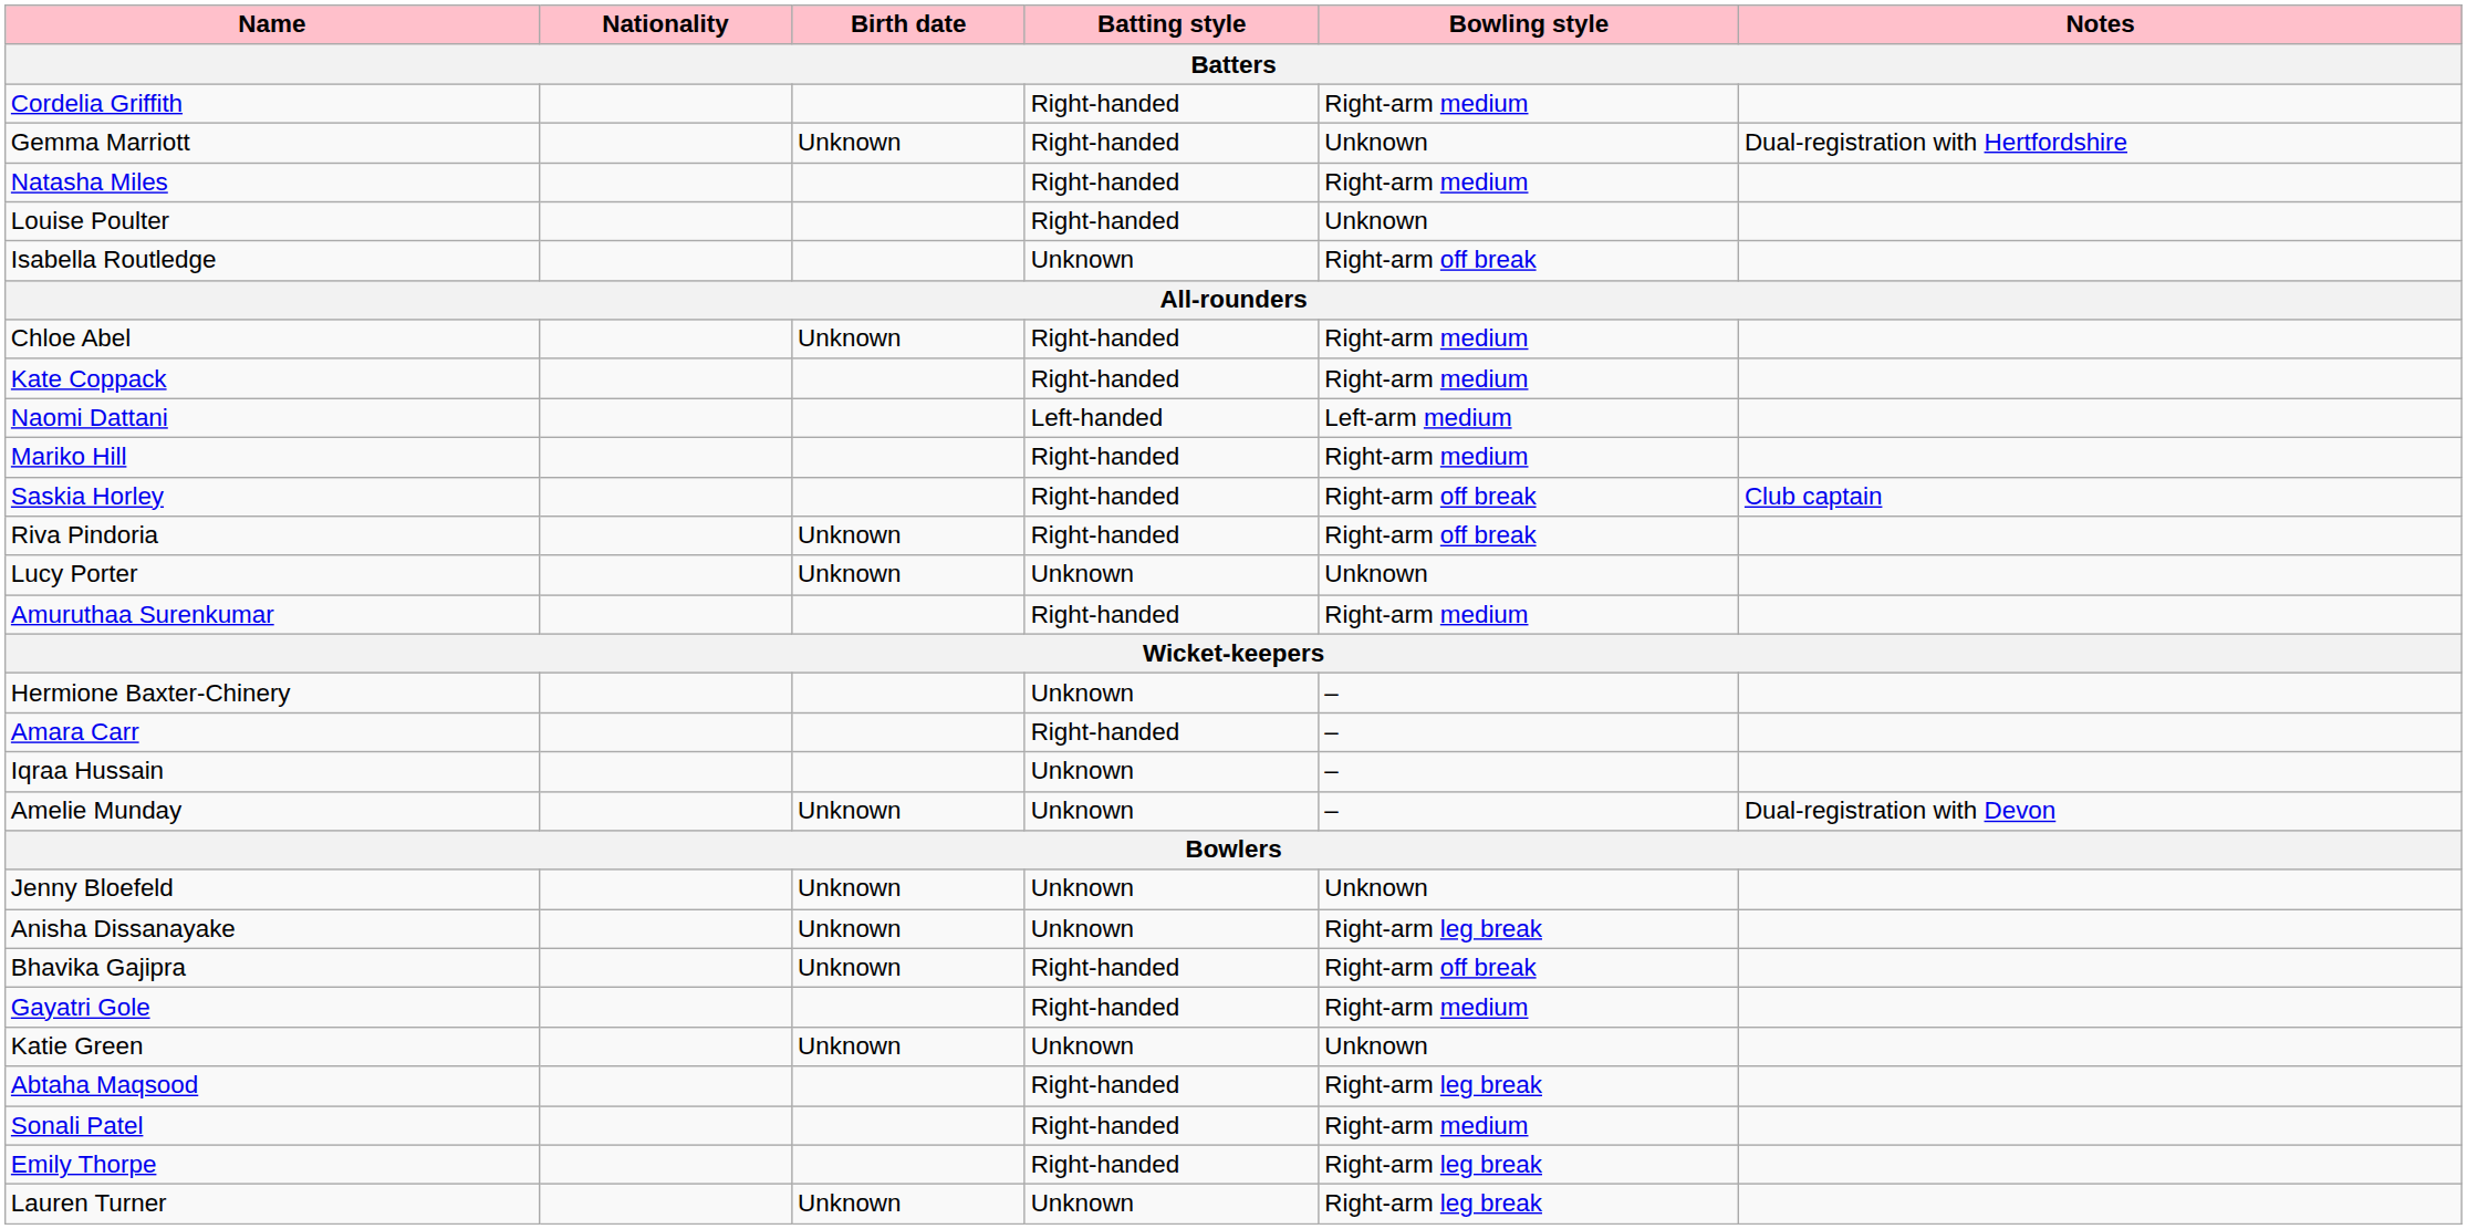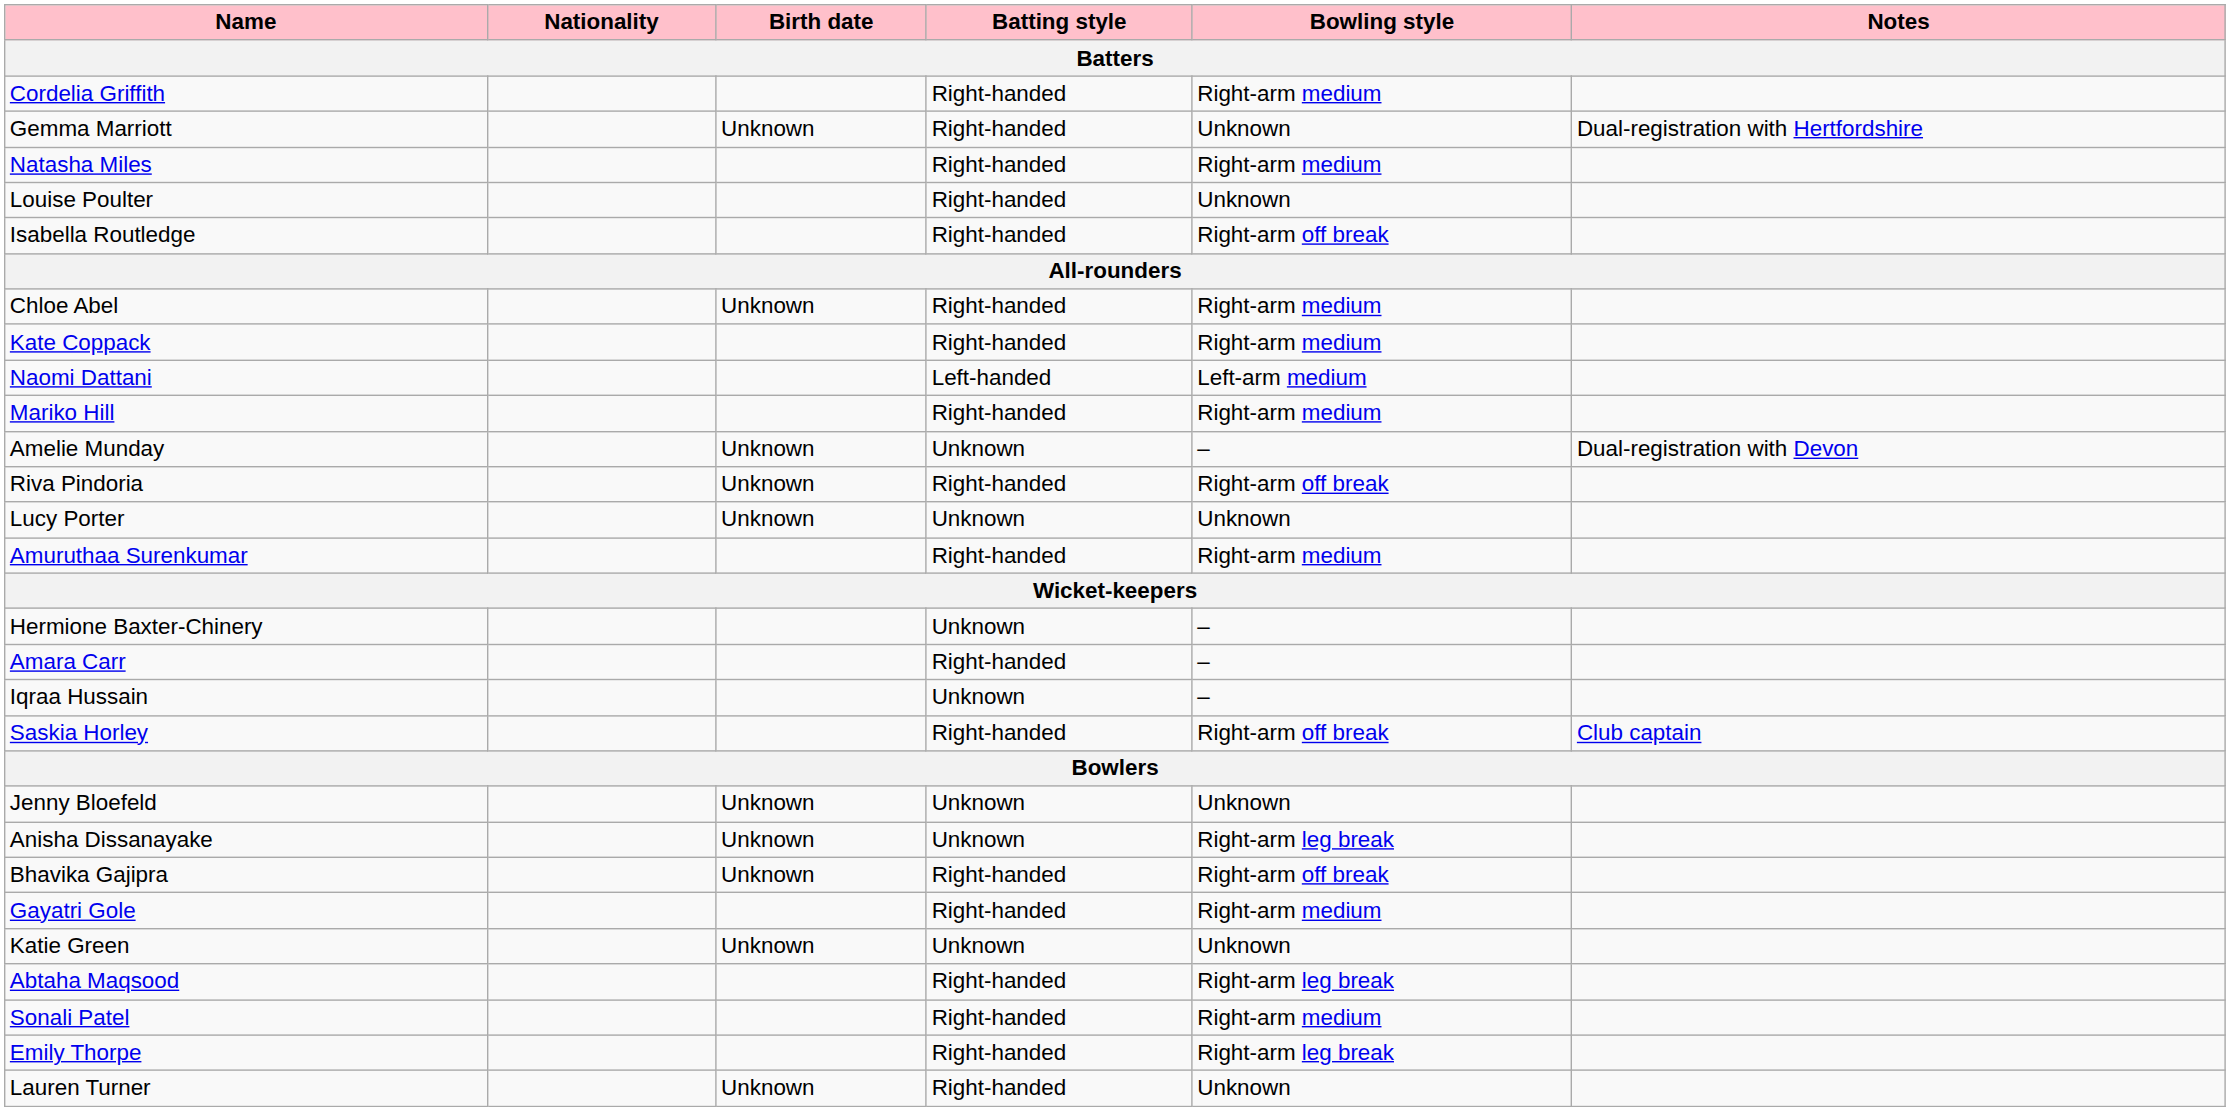 <table class="wikitable"  style="width:80%;">
 <tr>
 <th style="background:pink; color:black">Name</th>
 <th style="background:pink; color:black">Nationality</th>
 <th style="background:pink; color:black">Birth date</th>
 <th style="background:pink; color:black">Batting style</th>
 <th style="background:pink; color:black">Bowling style</th>
 <th style="background:pink; color:black">Notes</th>
 </tr>
 <tr>
 <th colspan="6">Batters</th>
 </tr>
 <tr>
 <td><a href='#'>Cordelia Griffith</a></td>
 <td style="text-align:center"></td>
 <td></td>
 <td>Right-handed</td>
 <td>Right-arm <a href='#'>medium</a></td>
 <td></td>
 </tr>
 <tr>
 <td>Gemma Marriott</td>
 <td style="text-align:center"></td>
 <td>Unknown</td>
 <td>Right-handed</td>
 <td>Unknown</td>
 <td>Dual-registration with <a href='#'>Hertfordshire</a></td>
 </tr>
 <tr>
 <td><a href='#'>Natasha Miles</a> </td>
 <td style="text-align:center"></td>
 <td></td>
 <td>Right-handed</td>
 <td>Right-arm <a href='#'>medium</a></td>
 <td></td>
 </tr>
 <tr>
 <td>Louise Poulter</td>
 <td style="text-align:center"></td>
 <td></td>
 <td>Right-handed</td>
 <td>Unknown</td>
 <td></td>
 </tr>
 <tr>
 <td>Isabella Routledge</td>
 <td style="text-align:center"></td>
 <td></td>
-<td>Unknown</td>
+<td>Right-handed</td>
 <td>Right-arm <a href='#'>off break</a></td>
 <td></td>
 </tr>
 <tr>
 <th colspan="6">All-rounders</th>
 </tr>
 <tr>
 <td>Chloe Abel </td>
 <td style="text-align:center"></td>
 <td>Unknown</td>
 <td>Right-handed</td>
 <td>Right-arm <a href='#'>medium</a></td>
 <td></td>
 </tr>
 <tr>
 <td><a href='#'>Kate Coppack</a></td>
 <td style="text-align:center"></td>
 <td></td>
 <td>Right-handed</td>
 <td>Right-arm <a href='#'>medium</a></td>
 <td></td>
 </tr>
 <tr>
 <td><a href='#'>Naomi Dattani</a></td>
 <td style="text-align:center"></td>
 <td></td>
 <td>Left-handed</td>
 <td>Left-arm <a href='#'>medium</a></td>
 <td></td>
 </tr>
 <tr>
 <td><a href='#'>Mariko Hill</a> </td>
 <td style="text-align:center"></td>
 <td></td>
 <td>Right-handed</td>
 <td>Right-arm <a href='#'>medium</a></td>
 <td></td>
 </tr>
 <tr>
-<td><a href='#'>Saskia Horley</a> </td>
+<td>Amelie Munday</td>
 <td style="text-align:center"></td>
-<td></td>
-<td>Right-handed</td>
-<td>Right-arm <a href='#'>off break</a></td>
-<td><a href='#'>Club captain</a></td>
+<td>Unknown</td>
+<td>Unknown</td>
+<td>–</td>
+<td>Dual-registration with <a href='#'>Devon</a></td>
 </tr>
 <tr>
 <td>Riva Pindoria</td>
 <td style="text-align:center"></td>
 <td>Unknown</td>
 <td>Right-handed</td>
 <td>Right-arm <a href='#'>off break</a></td>
 <td></td>
 </tr>
 <tr>
 <td>Lucy Porter</td>
 <td style="text-align:center"></td>
 <td>Unknown</td>
 <td>Unknown</td>
 <td>Unknown</td>
 <td></td>
 </tr>
 <tr>
 <td><a href='#'>Amuruthaa Surenkumar</a></td>
 <td style="text-align:center"></td>
 <td></td>
 <td>Right-handed</td>
 <td>Right-arm <a href='#'>medium</a></td>
 <td></td>
 </tr>
 <tr>
 <th colspan="6">Wicket-keepers</th>
 </tr>
 <tr>
 <td>Hermione Baxter-Chinery</td>
 <td style="text-align:center"></td>
 <td></td>
 <td>Unknown</td>
 <td>–</td>
 <td></td>
 </tr>
 <tr>
 <td><a href='#'>Amara Carr</a></td>
 <td style="text-align:center"></td>
 <td></td>
 <td>Right-handed</td>
 <td>–</td>
 <td></td>
 </tr>
 <tr>
 <td>Iqraa Hussain</td>
 <td style="text-align:center"></td>
 <td></td>
 <td>Unknown</td>
 <td>–</td>
 <td></td>
 </tr>
 <tr>
-<td>Amelie Munday</td>
+<td><a href='#'>Saskia Horley</a> </td>
 <td style="text-align:center"></td>
-<td>Unknown</td>
-<td>Unknown</td>
-<td>–</td>
-<td>Dual-registration with <a href='#'>Devon</a></td>
+<td></td>
+<td>Right-handed</td>
+<td>Right-arm <a href='#'>off break</a></td>
+<td><a href='#'>Club captain</a></td>
 </tr>
 <tr>
 <th colspan="6">Bowlers</th>
 </tr>
 <tr>
 <td>Jenny Bloefeld</td>
 <td style="text-align:center"></td>
 <td>Unknown</td>
 <td>Unknown</td>
 <td>Unknown</td>
 <td></td>
 </tr>
 <tr>
 <td>Anisha Dissanayake</td>
 <td style="text-align:center"></td>
 <td>Unknown</td>
 <td>Unknown</td>
 <td>Right-arm <a href='#'>leg break</a></td>
 <td></td>
 </tr>
 <tr>
 <td>Bhavika Gajipra</td>
 <td style="text-align:center"></td>
 <td>Unknown</td>
 <td>Right-handed</td>
 <td>Right-arm <a href='#'>off break</a></td>
 <td></td>
 </tr>
 <tr>
 <td><a href='#'>Gayatri Gole</a></td>
 <td style="text-align:center"></td>
 <td></td>
 <td>Right-handed</td>
 <td>Right-arm <a href='#'>medium</a></td>
 <td></td>
 </tr>
 <tr>
 <td>Katie Green</td>
 <td style="text-align:center"></td>
 <td>Unknown</td>
 <td>Unknown</td>
 <td>Unknown</td>
 <td></td>
 </tr>
 <tr>
 <td><a href='#'>Abtaha Maqsood</a> </td>
 <td style="text-align:center"></td>
 <td></td>
 <td>Right-handed</td>
 <td>Right-arm <a href='#'>leg break</a></td>
 <td></td>
 </tr>
 <tr>
 <td><a href='#'>Sonali Patel</a></td>
 <td style="text-align:center"></td>
 <td></td>
 <td>Right-handed</td>
 <td>Right-arm <a href='#'>medium</a></td>
 <td></td>
 </tr>
 <tr>
 <td><a href='#'>Emily Thorpe</a></td>
 <td style="text-align:center"></td>
 <td></td>
 <td>Right-handed</td>
 <td>Right-arm <a href='#'>leg break</a></td>
 <td></td>
 </tr>
 <tr>
 <td>Lauren Turner</td>
 <td style="text-align:center"></td>
 <td>Unknown</td>
+<td>Right-handed</td>
 <td>Unknown</td>
-<td>Right-arm <a href='#'>leg break</a></td>
 <td></td>
 </tr>
 </table>
